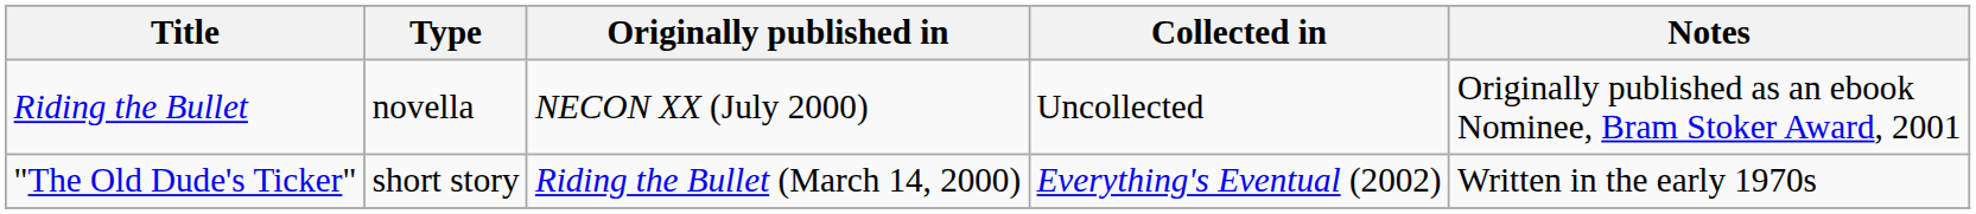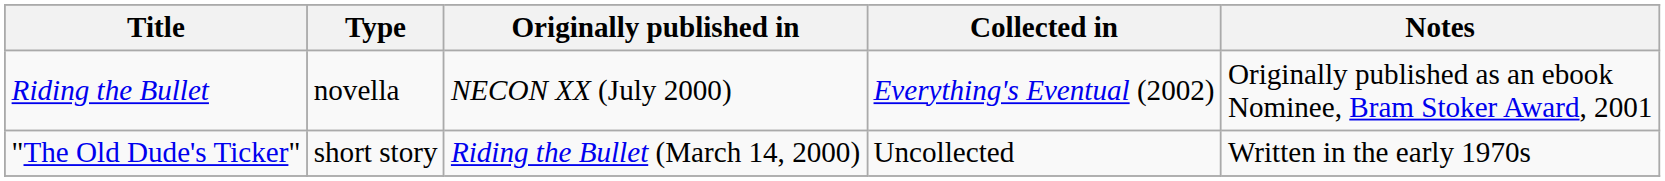 <table class="wikitable">
 <tr>
 <th>Title</th>
 <th>Type</th>
 <th>Originally published in</th>
 <th>Collected in</th>
 <th>Notes</th>
 </tr>
 <tr>
 <td><em><a href='#'>Riding the Bullet</a></em></td>
 <td>novella</td>
 <td><em>NECON XX</em> (July 2000)</td>
-<td>Uncollected</td>
+<td><em><a href='#'>Everything's Eventual</a></em> (2002)</td>
 <td>Originally published as an ebook<br>Nominee, <a href='#'>Bram Stoker Award</a>, 2001</td>
 </tr>
 <tr>
 <td>"<a href='#'>The Old Dude's Ticker</a>"</td>
 <td>short story</td>
 <td><em><a href='#'>Riding the Bullet</a></em> (March 14, 2000)</td>
-<td><em><a href='#'>Everything's Eventual</a></em> (2002)</td>
+<td>Uncollected</td>
 <td>Written in the early 1970s</td>
 </tr>
 </table>
